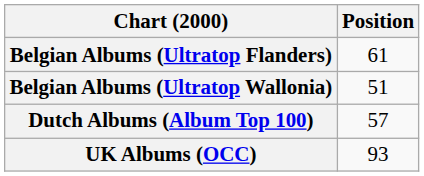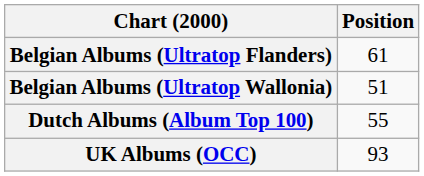 <table class="wikitable sortable plainrowheaders" style="text-align:center">
 <tr>
 <th scope="col">Chart (2000)</th>
 <th scope="col">Position</th>
 </tr>
 <tr>
 <th scope="row">Belgian Albums (<a href='#'>Ultratop</a> Flanders)</th>
 <td>61</td>
 </tr>
 <tr>
 <th scope="row">Belgian Albums (<a href='#'>Ultratop</a> Wallonia)</th>
 <td>51</td>
 </tr>
 <tr>
 <th scope="row">Dutch Albums (<a href='#'>Album Top 100</a>)</th>
-<td>57</td>
+<td>55</td>
 </tr>
 <tr>
 <th scope="row">UK Albums (<a href='#'>OCC</a>)</th>
 <td>93</td>
 </tr>
 </table>
